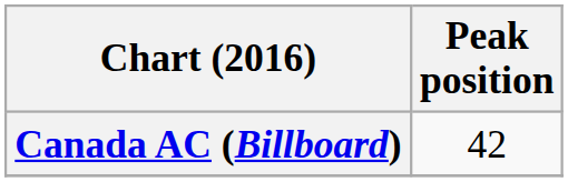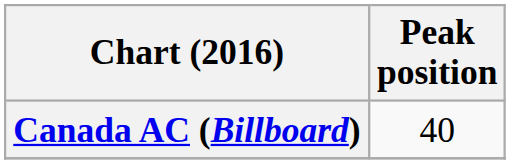 <table class="wikitable sortable plainrowheaders" style="text-align:center">
 <tr>
 <th>Chart (2016)</th>
 <th>Peak <br> position</th>
 </tr>
 <tr>
 <th scope="row"><a href='#'>Canada AC</a> (<a href='#'><em>Billboard</em></a>)</th>
-<td>42</td>
+<td>40</td>
 </tr>
 <tr>
 </tr>
 <tr>
 </tr>
 </table>
